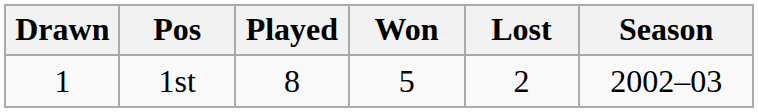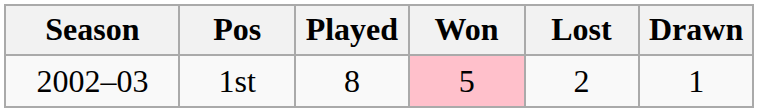 <table class="wikitable" style="text-align:center">
 <tr>
-<th width="50">Drawn</th>
+<th width="80">Season</th>
 <th width="50">Pos</th>
 <th width="50">Played</th>
 <th width="50">Won</th>
 <th width="50">Lost</th>
-<th width="80">Season</th>
+<th width="50">Drawn</th>
 </tr>
 <tr>
-<td>1</td>
+<td>2002–03</td>
 <td>1st</td>
 <td>8</td>
-<td>5</td>
+<td style="background: pink;">5</td>
 <td>2</td>
-<td>2002–03</td>
+<td>1</td>
 </tr>
 </table>
